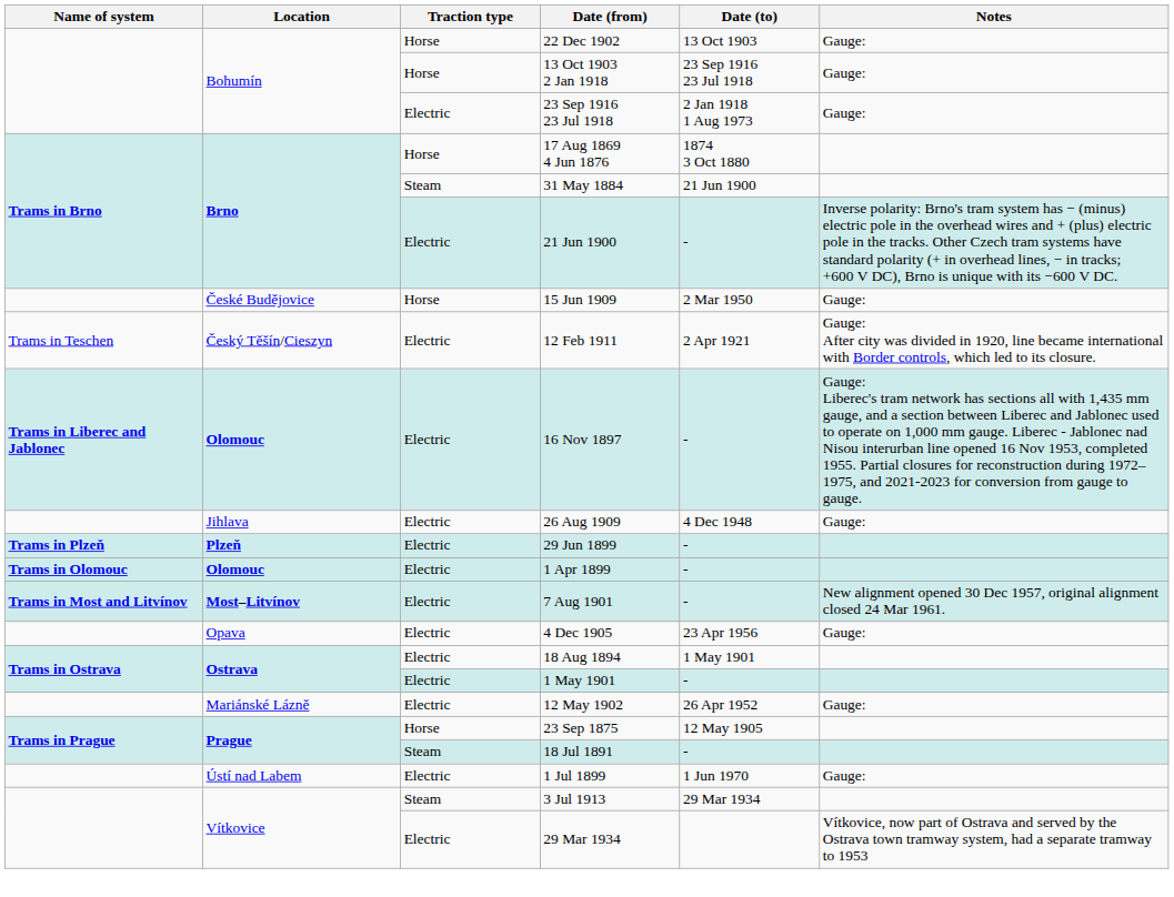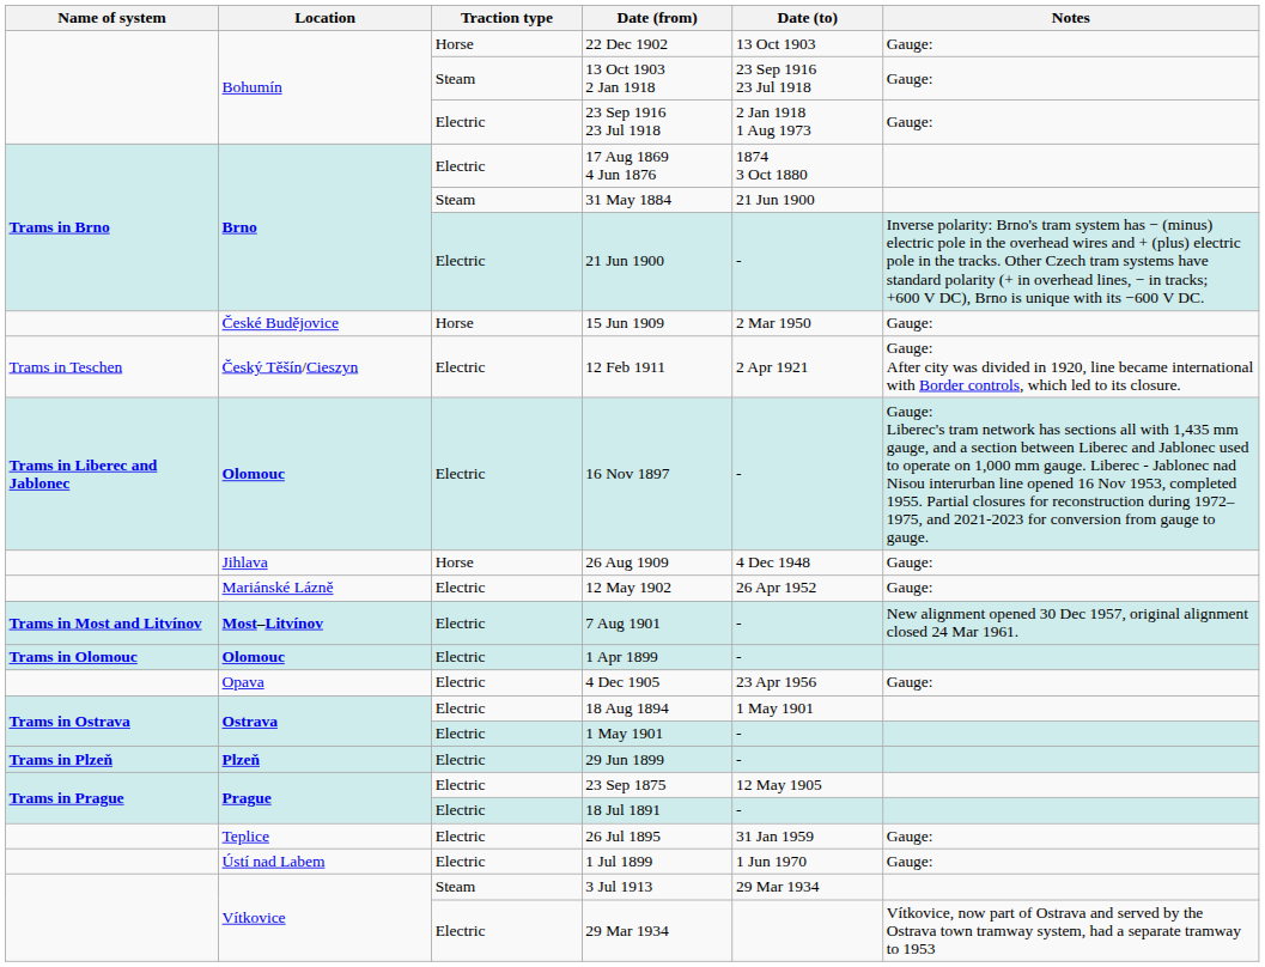 <table class="wikitable sortable">
 <tr>
 <th width=17%>Name of system</th>
 <th width=17%>Location</th>
 <th width=12%>Traction type</th>
 <th width=12%>Date (from)</th>
 <th width=12%>Date (to)</th>
 <th class="unsortable" width=30%>Notes</th>
 </tr>
 <tr>
 <td rowspan="3"> </td>
 <td rowspan="3"><a href='#'>Bohumín</a></td>
 <td>Horse</td>
 <td>22 Dec 1902</td>
 <td>13 Oct 1903</td>
 <td>Gauge: </td>
 </tr>
 <tr>
-<td>Horse</td>
+<td>Steam</td>
 <td>13 Oct 1903<br>2 Jan 1918</td>
 <td>23 Sep 1916<br>23 Jul 1918</td>
 <td>Gauge: </td>
 </tr>
 <tr>
 <td>Electric</td>
 <td>23 Sep 1916<br>23 Jul 1918</td>
 <td>2 Jan 1918<br>1 Aug 1973</td>
 <td>Gauge: </td>
 </tr>
 <tr>
 <td style="background:#CFECEC" rowspan="3"><strong><a href='#'>Trams in Brno</a></strong></td>
 <td style="background:#CFECEC" rowspan="3"><strong><a href='#'>Brno</a></strong></td>
-<td>Horse</td>
+<td>Electric</td>
 <td>17 Aug 1869<br>4 Jun 1876</td>
 <td>1874<br>3 Oct 1880</td>
 <td></td>
 </tr>
 <tr>
 <td>Steam</td>
 <td>31 May 1884</td>
 <td>21 Jun 1900</td>
 <td> </td>
 </tr>
 <tr style="background:#CFECEC">
 <td>Electric</td>
 <td>21 Jun 1900</td>
 <td>-</td>
 <td>Inverse polarity: Brno's tram system has − (minus) electric pole in the overhead wires and + (plus) electric pole in the tracks. Other Czech tram systems have standard polarity (+ in overhead lines, − in tracks; +600 V DC), Brno is unique with its −600 V DC.</td>
 </tr>
 <tr>
 <td> </td>
 <td><a href='#'>České Budějovice</a></td>
 <td>Horse</td>
 <td>15 Jun 1909</td>
 <td>2 Mar 1950</td>
 <td>Gauge: </td>
 </tr>
 <tr>
 <td><a href='#'>Trams in Teschen</a></td>
 <td><a href='#'>Český Těšín</a>/<a href='#'>Cieszyn</a></td>
 <td>Electric</td>
 <td>12 Feb 1911</td>
 <td>2 Apr 1921</td>
 <td>Gauge: <br>After city was divided in 1920, line became international with <a href='#'>Border controls</a>, which led to its closure.</td>
 </tr>
 <tr style="background:#CFECEC">
 <td><strong><a href='#'>Trams in Liberec and Jablonec</a></strong></td>
 <td><strong><a href='#'>Olomouc</a></strong></td>
 <td>Electric</td>
 <td>16 Nov 1897</td>
 <td>-</td>
 <td>Gauge: <br> Liberec's tram network has sections all with 1,435 mm gauge, and a section between Liberec and Jablonec used to operate on 1,000 mm gauge. Liberec - Jablonec nad Nisou interurban line opened 16 Nov 1953, completed 1955. Partial closures for reconstruction during 1972–1975, and 2021-2023 for conversion from  gauge to  gauge.</td>
 </tr>
 <tr>
 <td> </td>
 <td><a href='#'>Jihlava</a></td>
-<td>Electric</td>
+<td>Horse</td>
 <td>26 Aug 1909</td>
 <td>4 Dec 1948</td>
 <td>Gauge: </td>
 </tr>
+<tr>
+<td> </td>
+<td><a href='#'>Mariánské Lázně</a></td>
+<td>Electric</td>
+<td>12 May 1902</td>
+<td>26 Apr 1952</td>
+<td>Gauge: </td>
+</tr>
 <tr style="background:#CFECEC">
-<td><strong><a href='#'>Trams in Plzeň</a></strong></td>
-<td><strong><a href='#'>Plzeň</a></strong></td>
+<td><strong><a href='#'>Trams in Most and Litvínov</a></strong></td>
+<td><strong><a href='#'>Most</a>–<a href='#'>Litvínov</a></strong></td>
 <td>Electric</td>
-<td>29 Jun 1899</td>
+<td>7 Aug 1901</td>
 <td>-</td>
-<td> </td>
+<td>New alignment opened 30 Dec 1957, original alignment closed 24 Mar 1961.</td>
 </tr>
 <tr style="background:#CFECEC">
 <td><strong><a href='#'>Trams in Olomouc</a></strong></td>
 <td><strong><a href='#'>Olomouc</a></strong></td>
 <td>Electric</td>
 <td>1 Apr 1899</td>
 <td>-</td>
 <td> </td>
-</tr>
-<tr style="background:#CFECEC">
-<td><strong><a href='#'>Trams in Most and Litvínov</a></strong></td>
-<td><strong><a href='#'>Most</a>–<a href='#'>Litvínov</a></strong></td>
-<td>Electric</td>
-<td>7 Aug 1901</td>
-<td>-</td>
-<td>New alignment opened 30 Dec 1957, original alignment closed 24 Mar 1961.</td>
 </tr>
 <tr>
 <td> </td>
 <td><a href='#'>Opava</a></td>
 <td>Electric</td>
 <td>4 Dec 1905</td>
 <td>23 Apr 1956</td>
 <td>Gauge: </td>
 </tr>
 <tr>
 <td style="background:#CFECEC" rowspan="2"><strong><a href='#'>Trams in Ostrava</a></strong></td>
 <td style="background:#CFECEC" rowspan="2"><strong><a href='#'>Ostrava</a></strong></td>
 <td>Electric</td>
 <td>18 Aug 1894</td>
 <td>1 May 1901</td>
 <td> </td>
 </tr>
 <tr style="background:#CFECEC">
 <td>Electric</td>
 <td>1 May 1901</td>
 <td>-</td>
 <td> <br></td>
 </tr>
-<tr>
+<tr style="background:#CFECEC">
+<td><strong><a href='#'>Trams in Plzeň</a></strong></td>
+<td><strong><a href='#'>Plzeň</a></strong></td>
+<td>Electric</td>
+<td>29 Jun 1899</td>
+<td>-</td>
 <td> </td>
-<td><a href='#'>Mariánské Lázně</a></td>
-<td>Electric</td>
-<td>12 May 1902</td>
-<td>26 Apr 1952</td>
-<td>Gauge: </td>
 </tr>
 <tr>
 <td style="background:#CFECEC" rowspan="2"><strong><a href='#'>Trams in Prague</a></strong></td>
 <td style="background:#CFECEC" rowspan="2"><strong><a href='#'>Prague</a></strong></td>
-<td>Horse</td>
+<td>Electric</td>
 <td>23 Sep 1875</td>
 <td>12 May 1905</td>
 <td> </td>
 </tr>
 <tr style="background:#CFECEC">
-<td>Steam</td>
+<td>Electric</td>
 <td>18 Jul 1891</td>
 <td>-</td>
 <td> </td>
+</tr>
+<tr>
+<td> </td>
+<td><a href='#'>Teplice</a></td>
+<td>Electric</td>
+<td>26 Jul 1895</td>
+<td>31 Jan 1959</td>
+<td>Gauge: </td>
 </tr>
 <tr>
 <td> </td>
 <td><a href='#'>Ústí nad Labem</a></td>
 <td>Electric</td>
 <td>1 Jul 1899</td>
 <td>1 Jun 1970</td>
 <td>Gauge: </td>
 </tr>
 <tr>
 <td rowspan="2"> </td>
 <td rowspan="2"><a href='#'>Vítkovice</a></td>
 <td>Steam</td>
 <td>3 Jul 1913</td>
 <td>29 Mar 1934</td>
 <td> </td>
 </tr>
 <tr>
 <td>Electric</td>
 <td>29 Mar 1934</td>
 <td> </td>
 <td>Vítkovice, now part of Ostrava and served by the Ostrava town tramway system, had a separate tramway to 1953</td>
 </tr>
 </table>
